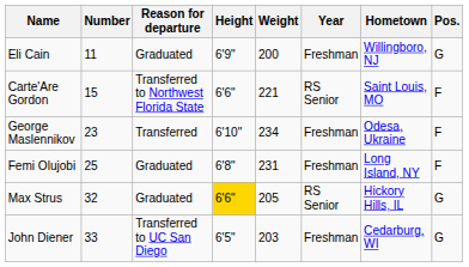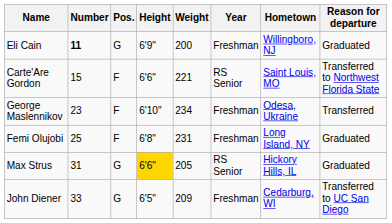 <table class="wikitable sortable" border="1">
 <tr>
 <th>Name</th>
 <th>Number</th>
-<th class="unsortable">Reason for departure</th>
+<th>Pos.</th>
 <th>Height</th>
 <th>Weight</th>
 <th>Year</th>
 <th>Hometown</th>
-<th>Pos.</th>
+<th class="unsortable">Reason for departure</th>
 </tr>
 <tr>
 <td>Eli Cain</td>
-<td>11</td>
-<td>Graduated</td>
+<td><strong>11</strong></td>
+<td>G</td>
 <td>6'9"</td>
 <td>200</td>
 <td>Freshman</td>
 <td><a href='#'>Willingboro, NJ</a></td>
-<td>G</td>
+<td>Graduated</td>
 </tr>
 <tr>
 <td>Carte'Are Gordon</td>
 <td>15</td>
-<td>Transferred to <a href='#'>Northwest Florida State</a></td>
+<td>F</td>
 <td>6'6"</td>
 <td>221</td>
 <td>RS Senior</td>
 <td><a href='#'>Saint Louis, MO</a></td>
-<td>F</td>
+<td>Transferred to <a href='#'>Northwest Florida State</a></td>
 </tr>
 <tr>
 <td>George Maslennikov</td>
 <td>23</td>
-<td>Transferred</td>
+<td>F</td>
 <td>6'10"</td>
 <td>234</td>
 <td>Freshman</td>
 <td><a href='#'>Odesa, Ukraine</a></td>
-<td>F</td>
+<td>Transferred</td>
 </tr>
 <tr>
 <td>Femi Olujobi</td>
 <td>25</td>
-<td>Graduated</td>
+<td>F</td>
 <td>6'8"</td>
 <td>231</td>
 <td>Freshman</td>
 <td><a href='#'>Long Island, NY</a></td>
-<td>F</td>
+<td>Graduated</td>
 </tr>
 <tr>
 <td>Max Strus</td>
-<td>32</td>
-<td>Graduated</td>
+<td>31</td>
+<td>G</td>
 <td style="background: gold;">6'6"</td>
 <td>205</td>
 <td>RS Senior</td>
 <td><a href='#'>Hickory Hills, IL</a></td>
-<td>G</td>
+<td>Graduated</td>
 </tr>
 <tr>
 <td>John Diener</td>
 <td>33</td>
-<td>Transferred to <a href='#'>UC San Diego</a></td>
+<td>G</td>
 <td>6'5"</td>
-<td>203</td>
+<td>209</td>
 <td>Freshman</td>
 <td><a href='#'>Cedarburg, WI</a></td>
-<td>G</td>
+<td>Transferred to <a href='#'>UC San Diego</a></td>
 </tr>
 </table>
